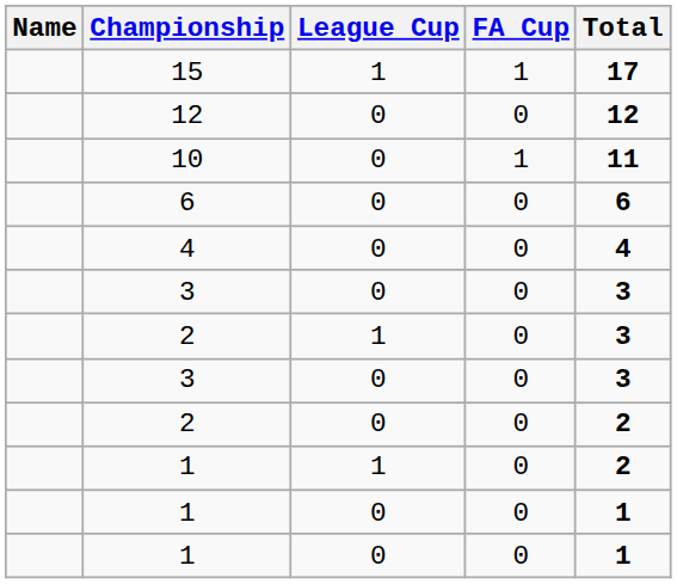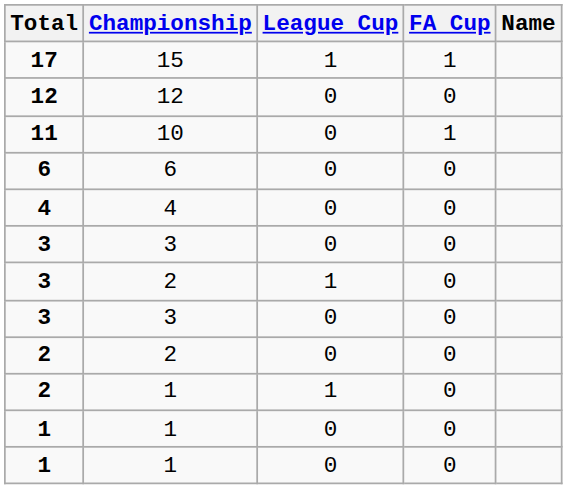 <table class="wikitable sortable" style="text-align:center">
 <tr>
-<th>Name</th>
+<th>Total</th>
 <th><a href='#'>Championship</a></th>
 <th><a href='#'>League Cup</a></th>
 <th><a href='#'>FA Cup</a></th>
-<th>Total</th>
+<th>Name</th>
 </tr>
 <tr>
-<td></td>
+<td> <strong>17</strong></td>
 <td>15</td>
 <td>1</td>
 <td>1</td>
-<td> <strong>17</strong></td>
+<td></td>
 </tr>
 <tr>
-<td></td>
+<td> <strong>12</strong></td>
 <td>12</td>
 <td>0</td>
 <td>0</td>
-<td> <strong>12</strong></td>
+<td></td>
 </tr>
 <tr>
-<td></td>
+<td> <strong>11</strong></td>
 <td>10</td>
 <td>0</td>
 <td>1</td>
-<td> <strong>11</strong></td>
+<td></td>
 </tr>
 <tr>
-<td></td>
+<td> <strong>6</strong></td>
 <td>6</td>
 <td>0</td>
 <td>0</td>
-<td> <strong>6</strong></td>
+<td></td>
 </tr>
 <tr>
-<td></td>
+<td> <strong>4</strong></td>
 <td>4</td>
 <td>0</td>
 <td>0</td>
-<td> <strong>4</strong></td>
+<td></td>
 </tr>
 <tr>
-<td></td>
+<td> <strong>3</strong></td>
 <td>3</td>
 <td>0</td>
 <td>0</td>
-<td> <strong>3</strong></td>
+<td></td>
 </tr>
 <tr>
-<td></td>
+<td> <strong>3</strong></td>
 <td>2</td>
 <td>1</td>
 <td>0</td>
-<td> <strong>3</strong></td>
+<td></td>
 </tr>
 <tr>
-<td></td>
+<td> <strong>3</strong></td>
 <td>3</td>
 <td>0</td>
 <td>0</td>
-<td> <strong>3</strong></td>
+<td></td>
 </tr>
 <tr>
-<td></td>
+<td> <strong>2</strong></td>
 <td>2</td>
 <td>0</td>
 <td>0</td>
-<td> <strong>2</strong></td>
+<td></td>
 </tr>
 <tr>
-<td></td>
+<td> <strong>2</strong></td>
 <td>1</td>
 <td>1</td>
 <td>0</td>
-<td> <strong>2</strong></td>
+<td></td>
 </tr>
 <tr>
-<td></td>
+<td> <strong>1</strong></td>
 <td>1</td>
 <td>0</td>
 <td>0</td>
-<td> <strong>1</strong></td>
+<td></td>
 </tr>
 <tr>
-<td></td>
+<td> <strong>1</strong></td>
 <td>1</td>
 <td>0</td>
 <td>0</td>
-<td> <strong>1</strong></td>
+<td></td>
 </tr>
 </table>
